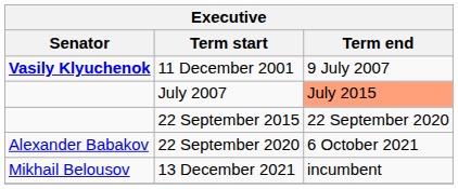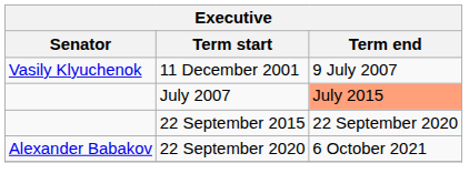 <table class="wikitable sortable">
 <tr>
 <th colspan=3>Executive</th>
 </tr>
 <tr>
 <th>Senator</th>
 <th>Term start</th>
 <th>Term end</th>
 </tr>
 <tr>
-<td><strong><a href='#'>Vasily Klyuchenok</a></strong></td>
+<td><a href='#'>Vasily Klyuchenok</a></td>
 <td>11 December 2001</td>
 <td>9 July 2007</td>
 </tr>
 <tr>
 <td></td>
 <td>July 2007</td>
 <td style="background: lightsalmon;">July 2015</td>
 </tr>
 <tr>
 <td></td>
 <td>22 September 2015</td>
 <td>22 September 2020</td>
 </tr>
 <tr>
 <td><a href='#'>Alexander Babakov</a></td>
 <td>22 September 2020</td>
 <td>6 October 2021</td>
 </tr>
 <tr>
-<td><a href='#'>Mikhail Belousov</a></td>
-<td>13 December 2021</td>
-<td>incumbent</td>
-</tr>
-<tr>
 </tr>
 </table>
